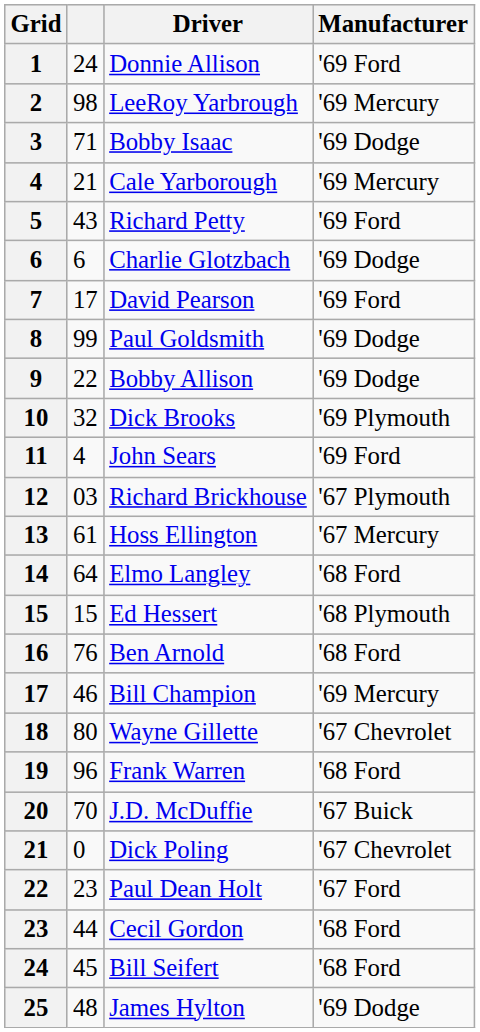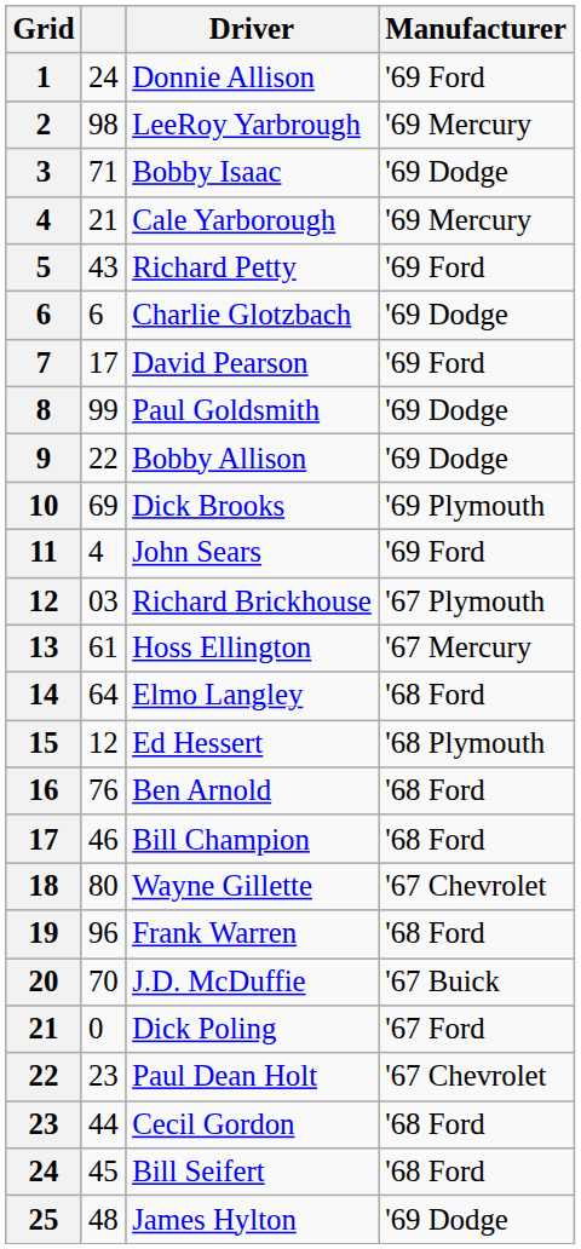 <table class="wikitable">
 <tr>
 <th>Grid</th>
 <th></th>
 <th>Driver</th>
 <th>Manufacturer</th>
 </tr>
 <tr>
 <th>1</th>
 <td>24</td>
 <td><a href='#'>Donnie Allison</a></td>
 <td>'69 Ford</td>
 </tr>
 <tr>
 <th>2</th>
 <td>98</td>
 <td><a href='#'>LeeRoy Yarbrough</a></td>
 <td>'69 Mercury</td>
 </tr>
 <tr>
 <th>3</th>
 <td>71</td>
 <td><a href='#'>Bobby Isaac</a></td>
 <td>'69 Dodge</td>
 </tr>
 <tr>
 <th>4</th>
 <td>21</td>
 <td><a href='#'>Cale Yarborough</a></td>
 <td>'69 Mercury</td>
 </tr>
 <tr>
 <th>5</th>
 <td>43</td>
 <td><a href='#'>Richard Petty</a></td>
 <td>'69 Ford</td>
 </tr>
 <tr>
 <th>6</th>
 <td>6</td>
 <td><a href='#'>Charlie Glotzbach</a></td>
 <td>'69 Dodge</td>
 </tr>
 <tr>
 <th>7</th>
 <td>17</td>
 <td><a href='#'>David Pearson</a></td>
 <td>'69 Ford</td>
 </tr>
 <tr>
 <th>8</th>
 <td>99</td>
 <td><a href='#'>Paul Goldsmith</a></td>
 <td>'69 Dodge</td>
 </tr>
 <tr>
 <th>9</th>
 <td>22</td>
 <td><a href='#'>Bobby Allison</a></td>
 <td>'69 Dodge</td>
 </tr>
 <tr>
 <th>10</th>
-<td>32</td>
+<td>69</td>
 <td><a href='#'>Dick Brooks</a></td>
 <td>'69 Plymouth</td>
 </tr>
 <tr>
 <th>11</th>
 <td>4</td>
 <td><a href='#'>John Sears</a></td>
 <td>'69 Ford</td>
 </tr>
 <tr>
 <th>12</th>
 <td>03</td>
 <td><a href='#'>Richard Brickhouse</a></td>
 <td>'67 Plymouth</td>
 </tr>
 <tr>
 <th>13</th>
 <td>61</td>
 <td><a href='#'>Hoss Ellington</a></td>
 <td>'67 Mercury</td>
 </tr>
 <tr>
 <th>14</th>
 <td>64</td>
 <td><a href='#'>Elmo Langley</a></td>
 <td>'68 Ford</td>
 </tr>
 <tr>
 <th>15</th>
-<td>15</td>
+<td>12</td>
 <td><a href='#'>Ed Hessert</a></td>
 <td>'68 Plymouth</td>
 </tr>
 <tr>
 <th>16</th>
 <td>76</td>
 <td><a href='#'>Ben Arnold</a></td>
 <td>'68 Ford</td>
 </tr>
 <tr>
 <th>17</th>
 <td>46</td>
 <td><a href='#'>Bill Champion</a></td>
-<td>'69 Mercury</td>
+<td>'68 Ford</td>
 </tr>
 <tr>
 <th>18</th>
 <td>80</td>
 <td><a href='#'>Wayne Gillette</a></td>
 <td>'67 Chevrolet</td>
 </tr>
 <tr>
 <th>19</th>
 <td>96</td>
 <td><a href='#'>Frank Warren</a></td>
 <td>'68 Ford</td>
 </tr>
 <tr>
 <th>20</th>
 <td>70</td>
 <td><a href='#'>J.D. McDuffie</a></td>
 <td>'67 Buick</td>
 </tr>
 <tr>
 <th>21</th>
 <td>0</td>
 <td><a href='#'>Dick Poling</a></td>
-<td>'67 Chevrolet</td>
+<td>'67 Ford</td>
 </tr>
 <tr>
 <th>22</th>
 <td>23</td>
 <td><a href='#'>Paul Dean Holt</a></td>
-<td>'67 Ford</td>
+<td>'67 Chevrolet</td>
 </tr>
 <tr>
 <th>23</th>
 <td>44</td>
 <td><a href='#'>Cecil Gordon</a></td>
 <td>'68 Ford</td>
 </tr>
 <tr>
 <th>24</th>
 <td>45</td>
 <td><a href='#'>Bill Seifert</a></td>
 <td>'68 Ford</td>
 </tr>
 <tr>
 <th>25</th>
 <td>48</td>
 <td><a href='#'>James Hylton</a></td>
 <td>'69 Dodge</td>
 </tr>
 </table>
